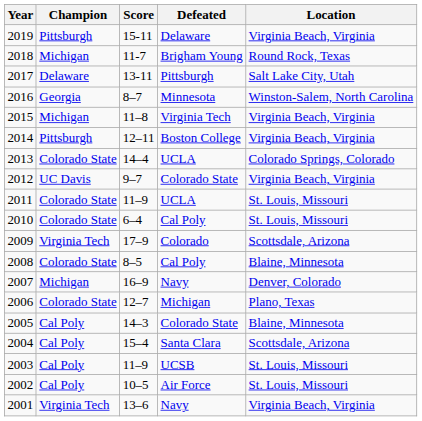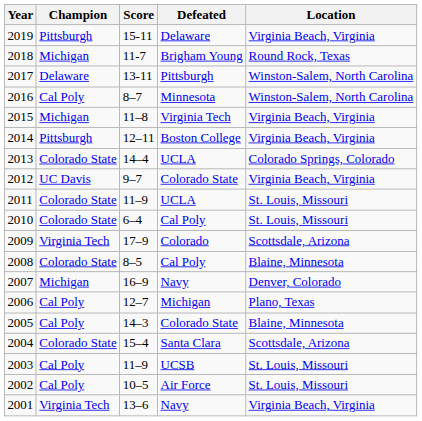 <table class="wikitable">
 <tr>
 <th>Year</th>
 <th>Champion</th>
 <th>Score</th>
 <th>Defeated</th>
 <th>Location</th>
 </tr>
 <tr>
 <td>2019</td>
 <td><a href='#'>Pittsburgh</a></td>
 <td>15-11</td>
 <td><a href='#'>Delaware</a></td>
 <td><a href='#'>Virginia Beach, Virginia</a></td>
 </tr>
 <tr>
 <td>2018</td>
 <td><a href='#'>Michigan</a></td>
 <td>11-7</td>
 <td><a href='#'>Brigham Young</a></td>
 <td><a href='#'>Round Rock, Texas</a></td>
 </tr>
 <tr>
 <td>2017</td>
 <td><a href='#'>Delaware</a></td>
 <td>13-11</td>
 <td><a href='#'>Pittsburgh</a></td>
-<td><a href='#'>Salt Lake City, Utah</a></td>
+<td><a href='#'>Winston-Salem, North Carolina</a></td>
 </tr>
 <tr>
 <td>2016</td>
-<td><a href='#'>Georgia</a></td>
+<td><a href='#'>Cal Poly</a></td>
 <td>8–7</td>
 <td><a href='#'>Minnesota</a></td>
 <td><a href='#'>Winston-Salem, North Carolina</a></td>
 </tr>
 <tr>
 <td>2015</td>
 <td><a href='#'>Michigan</a></td>
 <td>11–8</td>
 <td><a href='#'>Virginia Tech</a></td>
 <td><a href='#'>Virginia Beach, Virginia</a></td>
 </tr>
 <tr>
 <td>2014</td>
 <td><a href='#'>Pittsburgh</a></td>
 <td>12–11</td>
 <td><a href='#'>Boston College</a></td>
 <td><a href='#'>Virginia Beach, Virginia</a></td>
 </tr>
 <tr>
 <td>2013</td>
 <td><a href='#'>Colorado State</a></td>
 <td>14–4</td>
 <td><a href='#'>UCLA</a></td>
 <td><a href='#'>Colorado Springs, Colorado</a></td>
 </tr>
 <tr>
 <td>2012</td>
 <td><a href='#'> UC Davis</a></td>
 <td>9–7</td>
 <td><a href='#'>Colorado State</a></td>
 <td><a href='#'>Virginia Beach, Virginia</a></td>
 </tr>
 <tr>
 <td>2011</td>
 <td><a href='#'>Colorado State</a></td>
 <td>11–9</td>
 <td><a href='#'>UCLA</a></td>
 <td><a href='#'>St. Louis, Missouri</a></td>
 </tr>
 <tr>
 <td>2010</td>
 <td><a href='#'>Colorado State</a></td>
 <td>6–4</td>
 <td><a href='#'>Cal Poly</a></td>
 <td><a href='#'>St. Louis, Missouri</a></td>
 </tr>
 <tr>
 <td>2009</td>
 <td><a href='#'>Virginia Tech</a></td>
 <td>17–9</td>
 <td><a href='#'>Colorado</a></td>
 <td><a href='#'>Scottsdale, Arizona</a></td>
 </tr>
 <tr>
 <td>2008</td>
 <td><a href='#'>Colorado State</a></td>
 <td>8–5</td>
 <td><a href='#'>Cal Poly</a></td>
 <td><a href='#'>Blaine, Minnesota</a></td>
 </tr>
 <tr>
 <td>2007</td>
 <td><a href='#'>Michigan</a></td>
 <td>16–9</td>
 <td><a href='#'>Navy</a></td>
 <td><a href='#'>Denver, Colorado</a></td>
 </tr>
 <tr>
 <td>2006</td>
-<td><a href='#'>Colorado State</a></td>
+<td><a href='#'>Cal Poly</a></td>
 <td>12–7</td>
 <td><a href='#'>Michigan</a></td>
 <td><a href='#'>Plano, Texas</a></td>
 </tr>
 <tr>
 <td>2005</td>
 <td><a href='#'>Cal Poly</a></td>
 <td>14–3</td>
 <td><a href='#'>Colorado State</a></td>
 <td><a href='#'>Blaine, Minnesota</a></td>
 </tr>
 <tr>
 <td>2004</td>
-<td><a href='#'>Cal Poly</a></td>
+<td><a href='#'>Colorado State</a></td>
 <td>15–4</td>
 <td><a href='#'>Santa Clara</a></td>
 <td><a href='#'>Scottsdale, Arizona</a></td>
 </tr>
 <tr>
 <td>2003</td>
 <td><a href='#'>Cal Poly</a></td>
 <td>11–9</td>
 <td><a href='#'>UCSB</a></td>
 <td><a href='#'>St. Louis, Missouri</a></td>
 </tr>
 <tr>
 <td>2002</td>
 <td><a href='#'>Cal Poly</a></td>
 <td>10–5</td>
 <td><a href='#'>Air Force</a></td>
 <td><a href='#'>St. Louis, Missouri</a></td>
 </tr>
 <tr>
 <td>2001</td>
 <td><a href='#'>Virginia Tech</a></td>
 <td>13–6</td>
 <td><a href='#'>Navy</a></td>
 <td><a href='#'>Virginia Beach, Virginia</a></td>
 </tr>
 </table>
